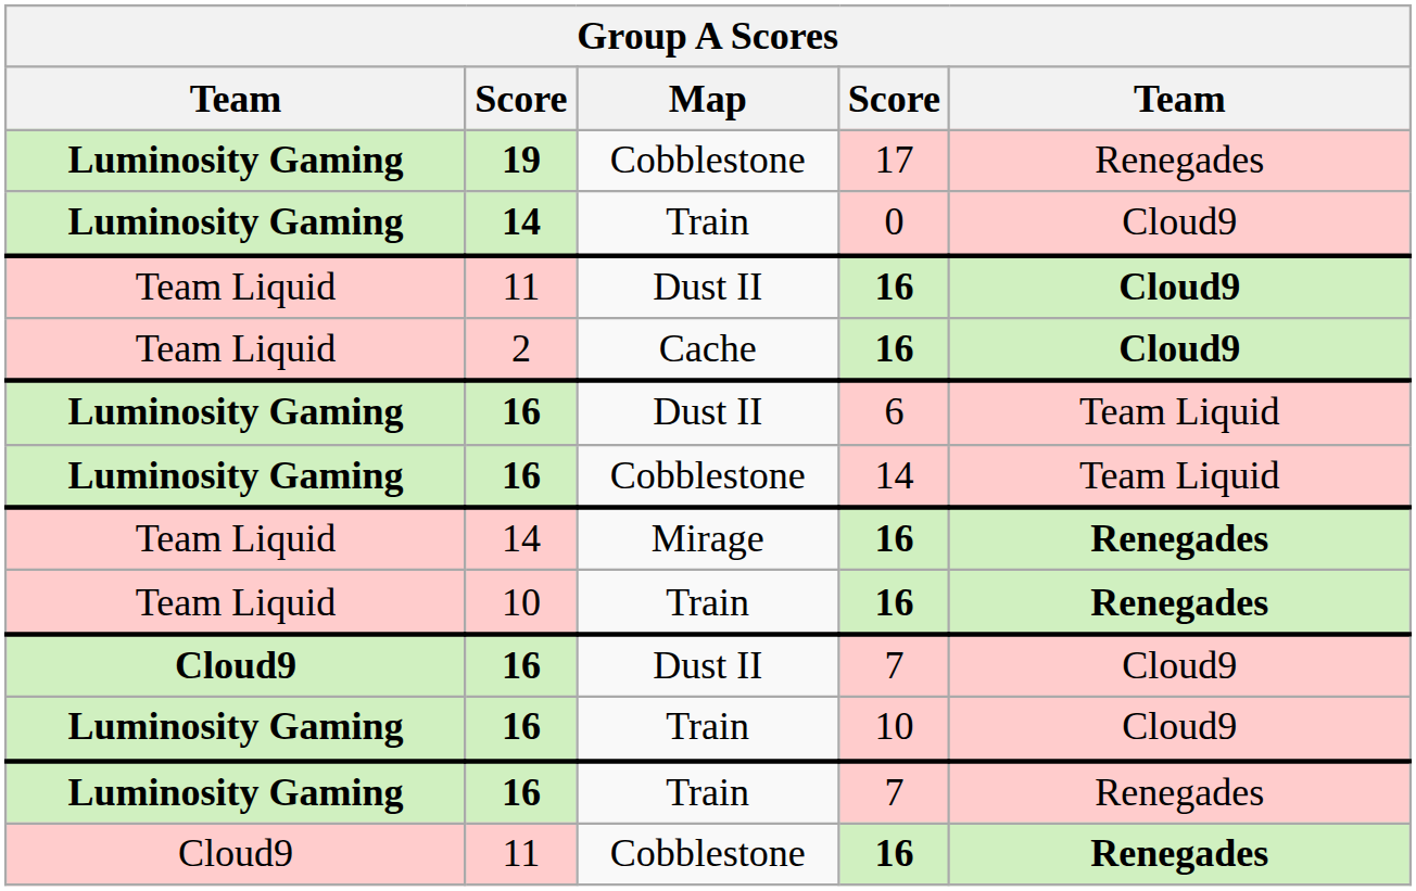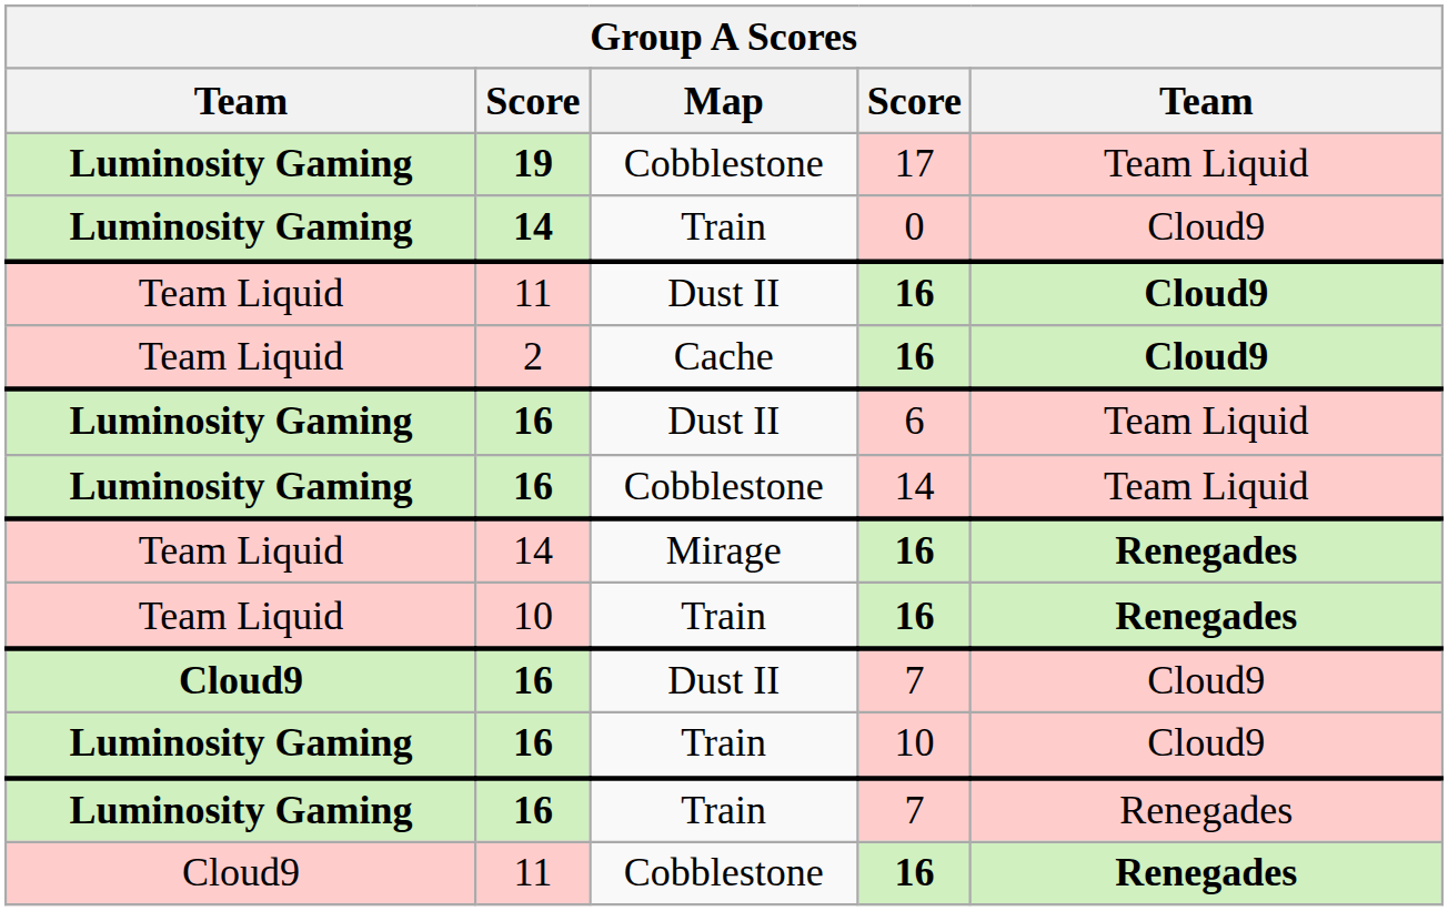 <table class="wikitable" style="text-align: center;">
 <tr>
 <th colspan=5>Group A Scores</th>
 </tr>
 <tr>
 <th width="181px">Team</th>
 <th width="20px">Score</th>
 <th width="100px">Map</th>
 <th width="20px">Score</th>
 <th width="181px">Team</th>
 </tr>
 <tr>
 <td style="background: #D0F0C0;"><strong>Luminosity Gaming</strong></td>
 <td style="background: #D0F0C0;"><strong>19</strong></td>
 <td>Cobblestone</td>
 <td style="background: #FFCCCC;">17</td>
-<td style="background: #FFCCCC;">Renegades</td>
+<td style="background: #FFCCCC;">Team Liquid</td>
 </tr>
 <tr style="text-align:center;border-width:0 0 2px 0; border-style:solid;border-color:black;">
 <td style="background: #D0F0C0;"><strong>Luminosity Gaming</strong></td>
 <td style="background: #D0F0C0;"><strong>14</strong></td>
 <td>Train</td>
 <td style="background: #FFCCCC;">0</td>
 <td style="background: #FFCCCC;">Cloud9</td>
 </tr>
 <tr>
 <td style="background: #FFCCCC;">Team Liquid</td>
 <td style="background: #FFCCCC;">11</td>
 <td>Dust II</td>
 <td style="background: #D0F0C0;"><strong>16</strong></td>
 <td style="background: #D0F0C0;"><strong>Cloud9</strong></td>
 </tr>
 <tr style="text-align:center;border-width:0 0 2px 0; border-style:solid;border-color:black;">
 <td style="background: #FFCCCC;">Team Liquid</td>
 <td style="background: #FFCCCC;">2</td>
 <td>Cache</td>
 <td style="background: #D0F0C0;"><strong>16</strong></td>
 <td style="background: #D0F0C0;"><strong>Cloud9</strong></td>
 </tr>
 <tr>
 <td style="background: #D0F0C0;"><strong>Luminosity Gaming</strong></td>
 <td style="background: #D0F0C0;"><strong>16</strong></td>
 <td>Dust II</td>
 <td style="background: #FFCCCC;">6</td>
 <td style="background: #FFCCCC;">Team Liquid</td>
 </tr>
 <tr style="text-align:center;border-width:0 0 2px 0; border-style:solid;border-color:black;">
 <td style="background: #D0F0C0;"><strong>Luminosity Gaming</strong></td>
 <td style="background: #D0F0C0;"><strong>16</strong></td>
 <td>Cobblestone</td>
 <td style="background: #FFCCCC;">14</td>
 <td style="background: #FFCCCC;">Team Liquid</td>
 </tr>
 <tr>
 <td style="background: #FFCCCC;">Team Liquid</td>
 <td style="background: #FFCCCC;">14</td>
 <td>Mirage</td>
 <td style="background: #D0F0C0;"><strong>16</strong></td>
 <td style="background: #D0F0C0;"><strong>Renegades</strong></td>
 </tr>
 <tr style="text-align:center;border-width:0 0 2px 0; border-style:solid;border-color:black;">
 <td style="background: #FFCCCC;">Team Liquid</td>
 <td style="background: #FFCCCC;">10</td>
 <td>Train</td>
 <td style="background: #D0F0C0;"><strong>16</strong></td>
 <td style="background: #D0F0C0;"><strong>Renegades</strong></td>
 </tr>
 <tr>
 <td style="background: #D0F0C0;"><strong>Cloud9</strong></td>
 <td style="background: #D0F0C0;"><strong>16</strong></td>
 <td>Dust II</td>
 <td style="background: #FFCCCC;">7</td>
 <td style="background: #FFCCCC;">Cloud9</td>
 </tr>
 <tr style="text-align:center;border-width:0 0 2px 0; border-style:solid;border-color:black;">
 <td style="background: #D0F0C0;"><strong>Luminosity Gaming</strong></td>
 <td style="background: #D0F0C0;"><strong>16</strong></td>
 <td>Train</td>
 <td style="background: #FFCCCC;">10</td>
 <td style="background: #FFCCCC;">Cloud9</td>
 </tr>
 <tr>
 <td style="background: #D0F0C0;"><strong>Luminosity Gaming</strong></td>
 <td style="background: #D0F0C0;"><strong>16</strong></td>
 <td>Train</td>
 <td style="background: #FFCCCC;">7</td>
 <td style="background: #FFCCCC;">Renegades</td>
 </tr>
 <tr>
 <td style="background: #FFCCCC;">Cloud9</td>
 <td style="background: #FFCCCC;">11</td>
 <td>Cobblestone</td>
 <td style="background: #D0F0C0;"><strong>16</strong></td>
 <td style="background: #D0F0C0;"><strong>Renegades</strong></td>
 </tr>
 </table>
